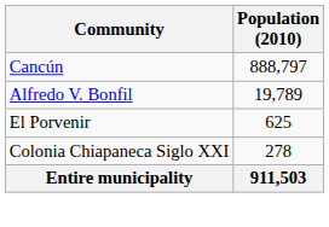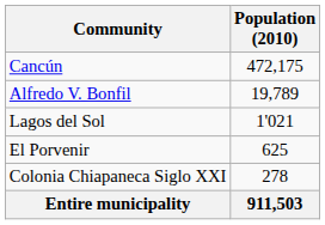 <table class="wikitable sortable">
 <tr>
 <th>Community</th>
 <th>Population<br>(2010)</th>
 </tr>
 <tr>
 <td><a href='#'>Cancún</a></td>
-<td align=center>888,797</td>
+<td align=center>472,175</td>
 </tr>
 <tr>
 <td><a href='#'>Alfredo V. Bonfil</a></td>
 <td align=center>19,789</td>
+</tr>
+<tr>
+<td>Lagos del Sol</td>
+<td align=center>1'021</td>
 </tr>
 <tr>
 <td>El Porvenir</td>
 <td align=center>625</td>
 </tr>
 <tr>
 <td>Colonia Chiapaneca Siglo XXI</td>
 <td align=center>278</td>
 </tr>
 <tr>
 <th>Entire municipality</th>
 <th>911,503</th>
 </tr>
 </table>
